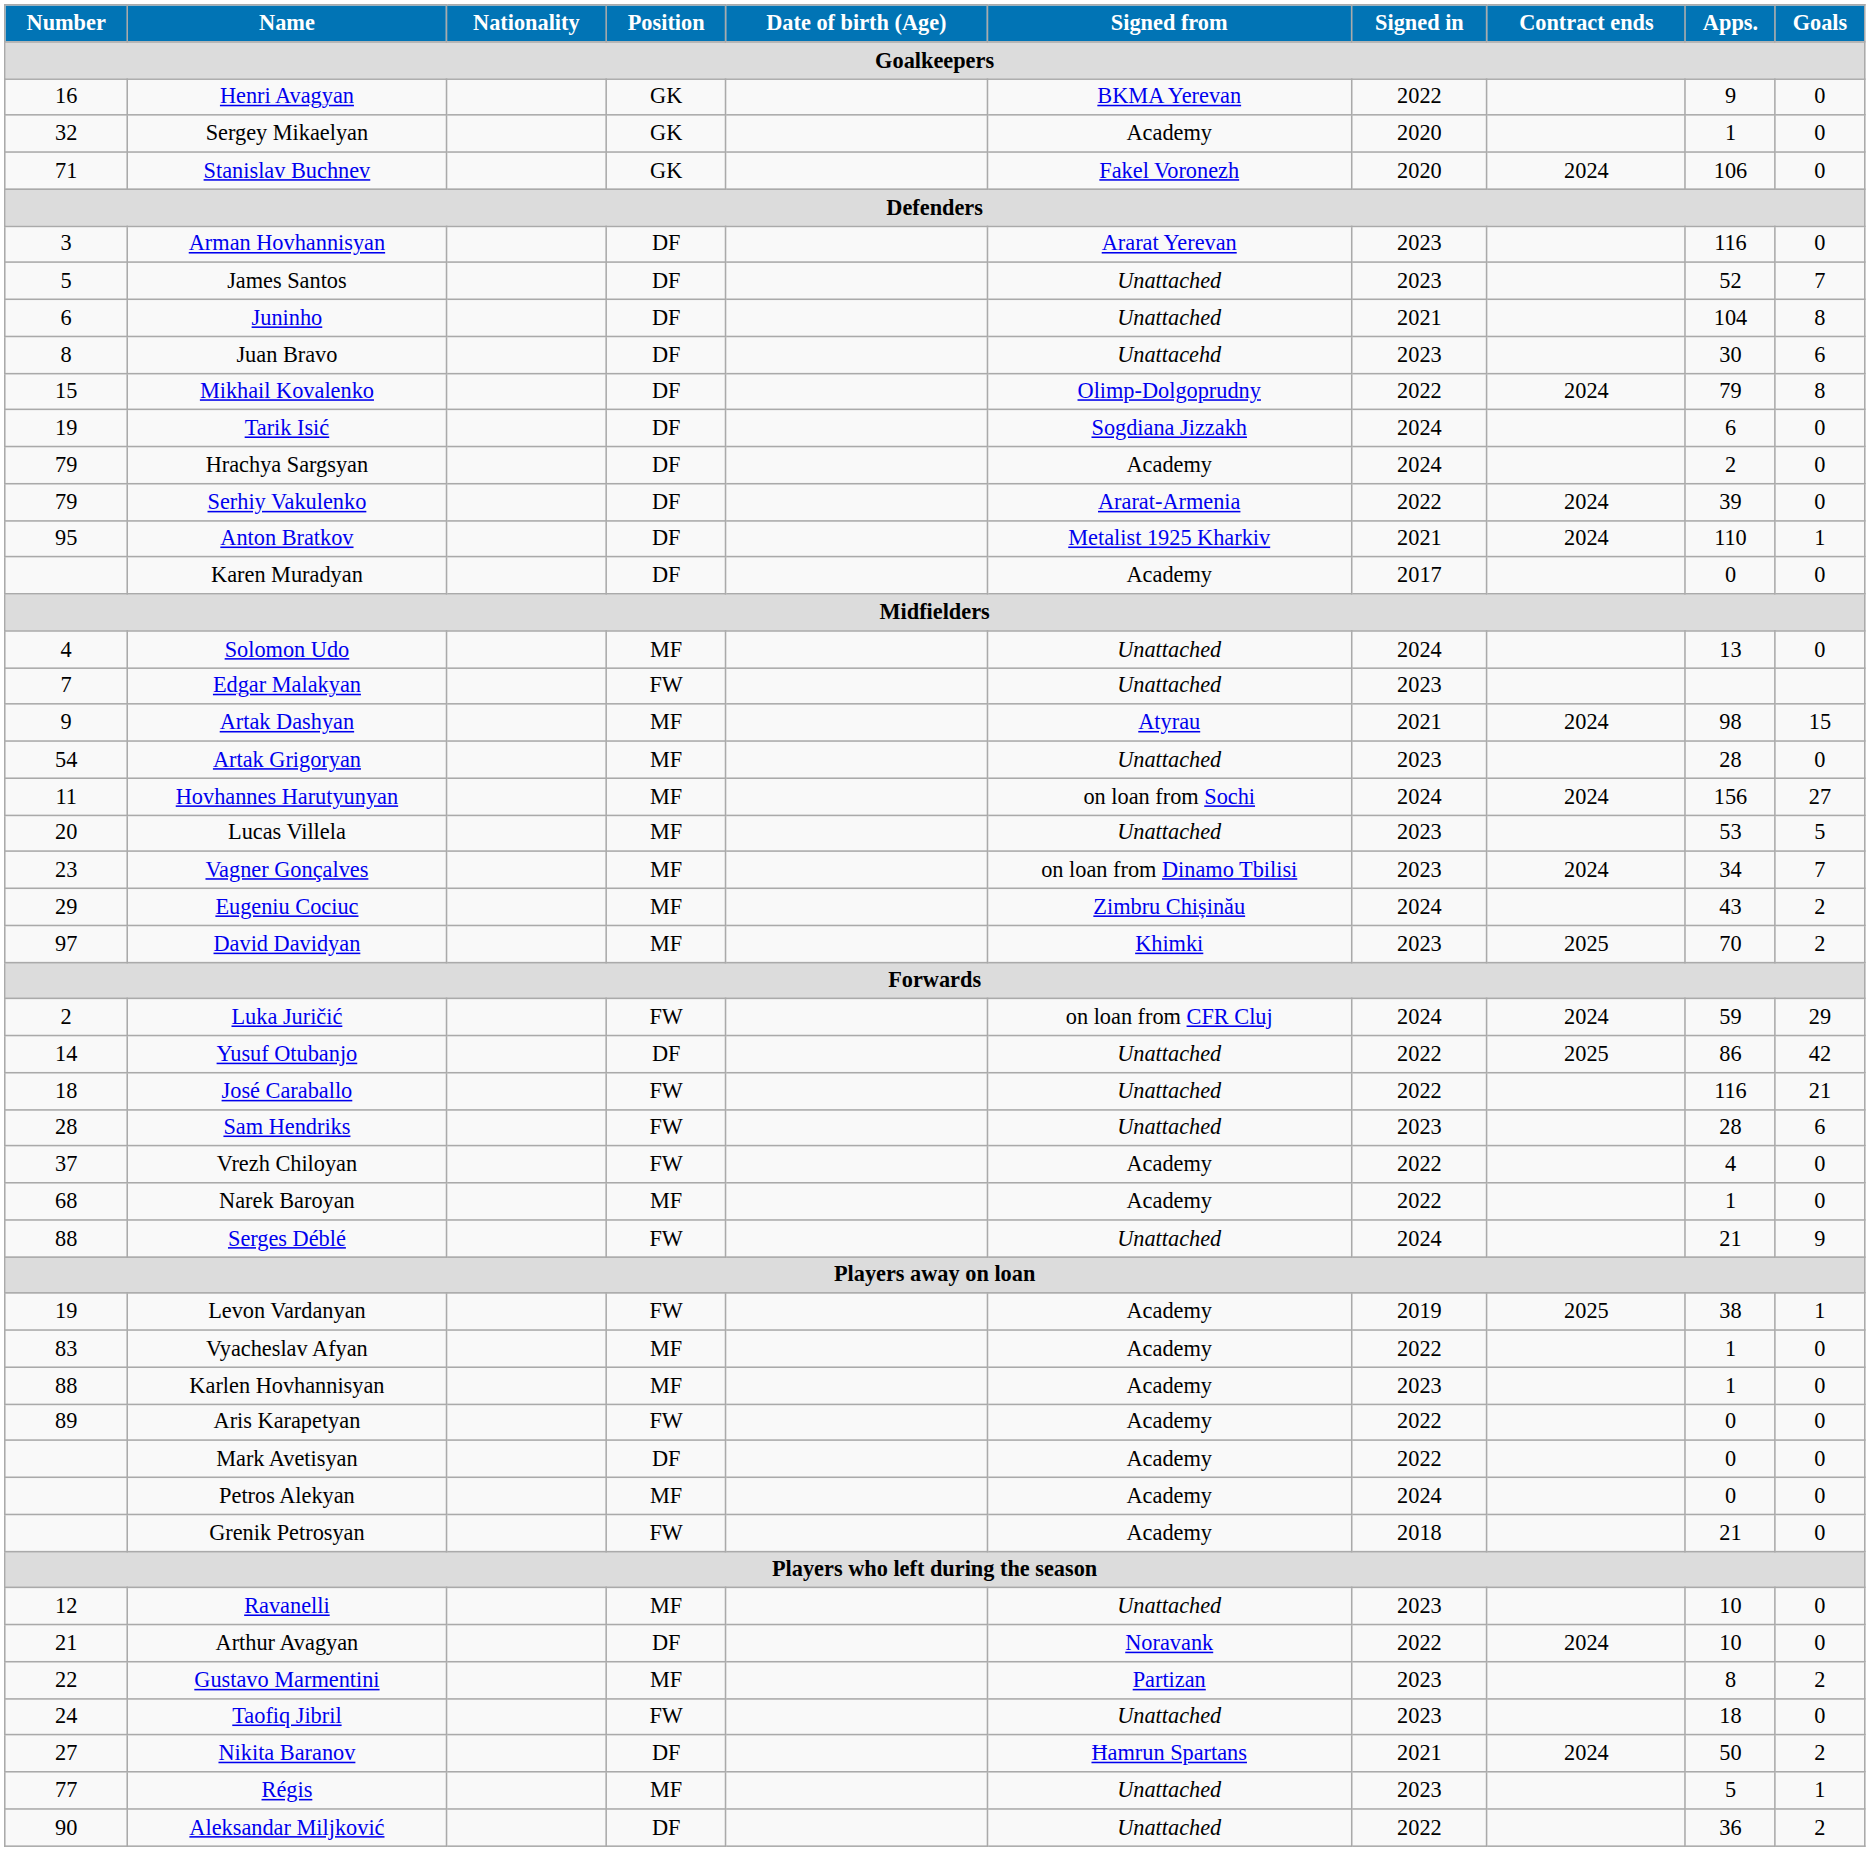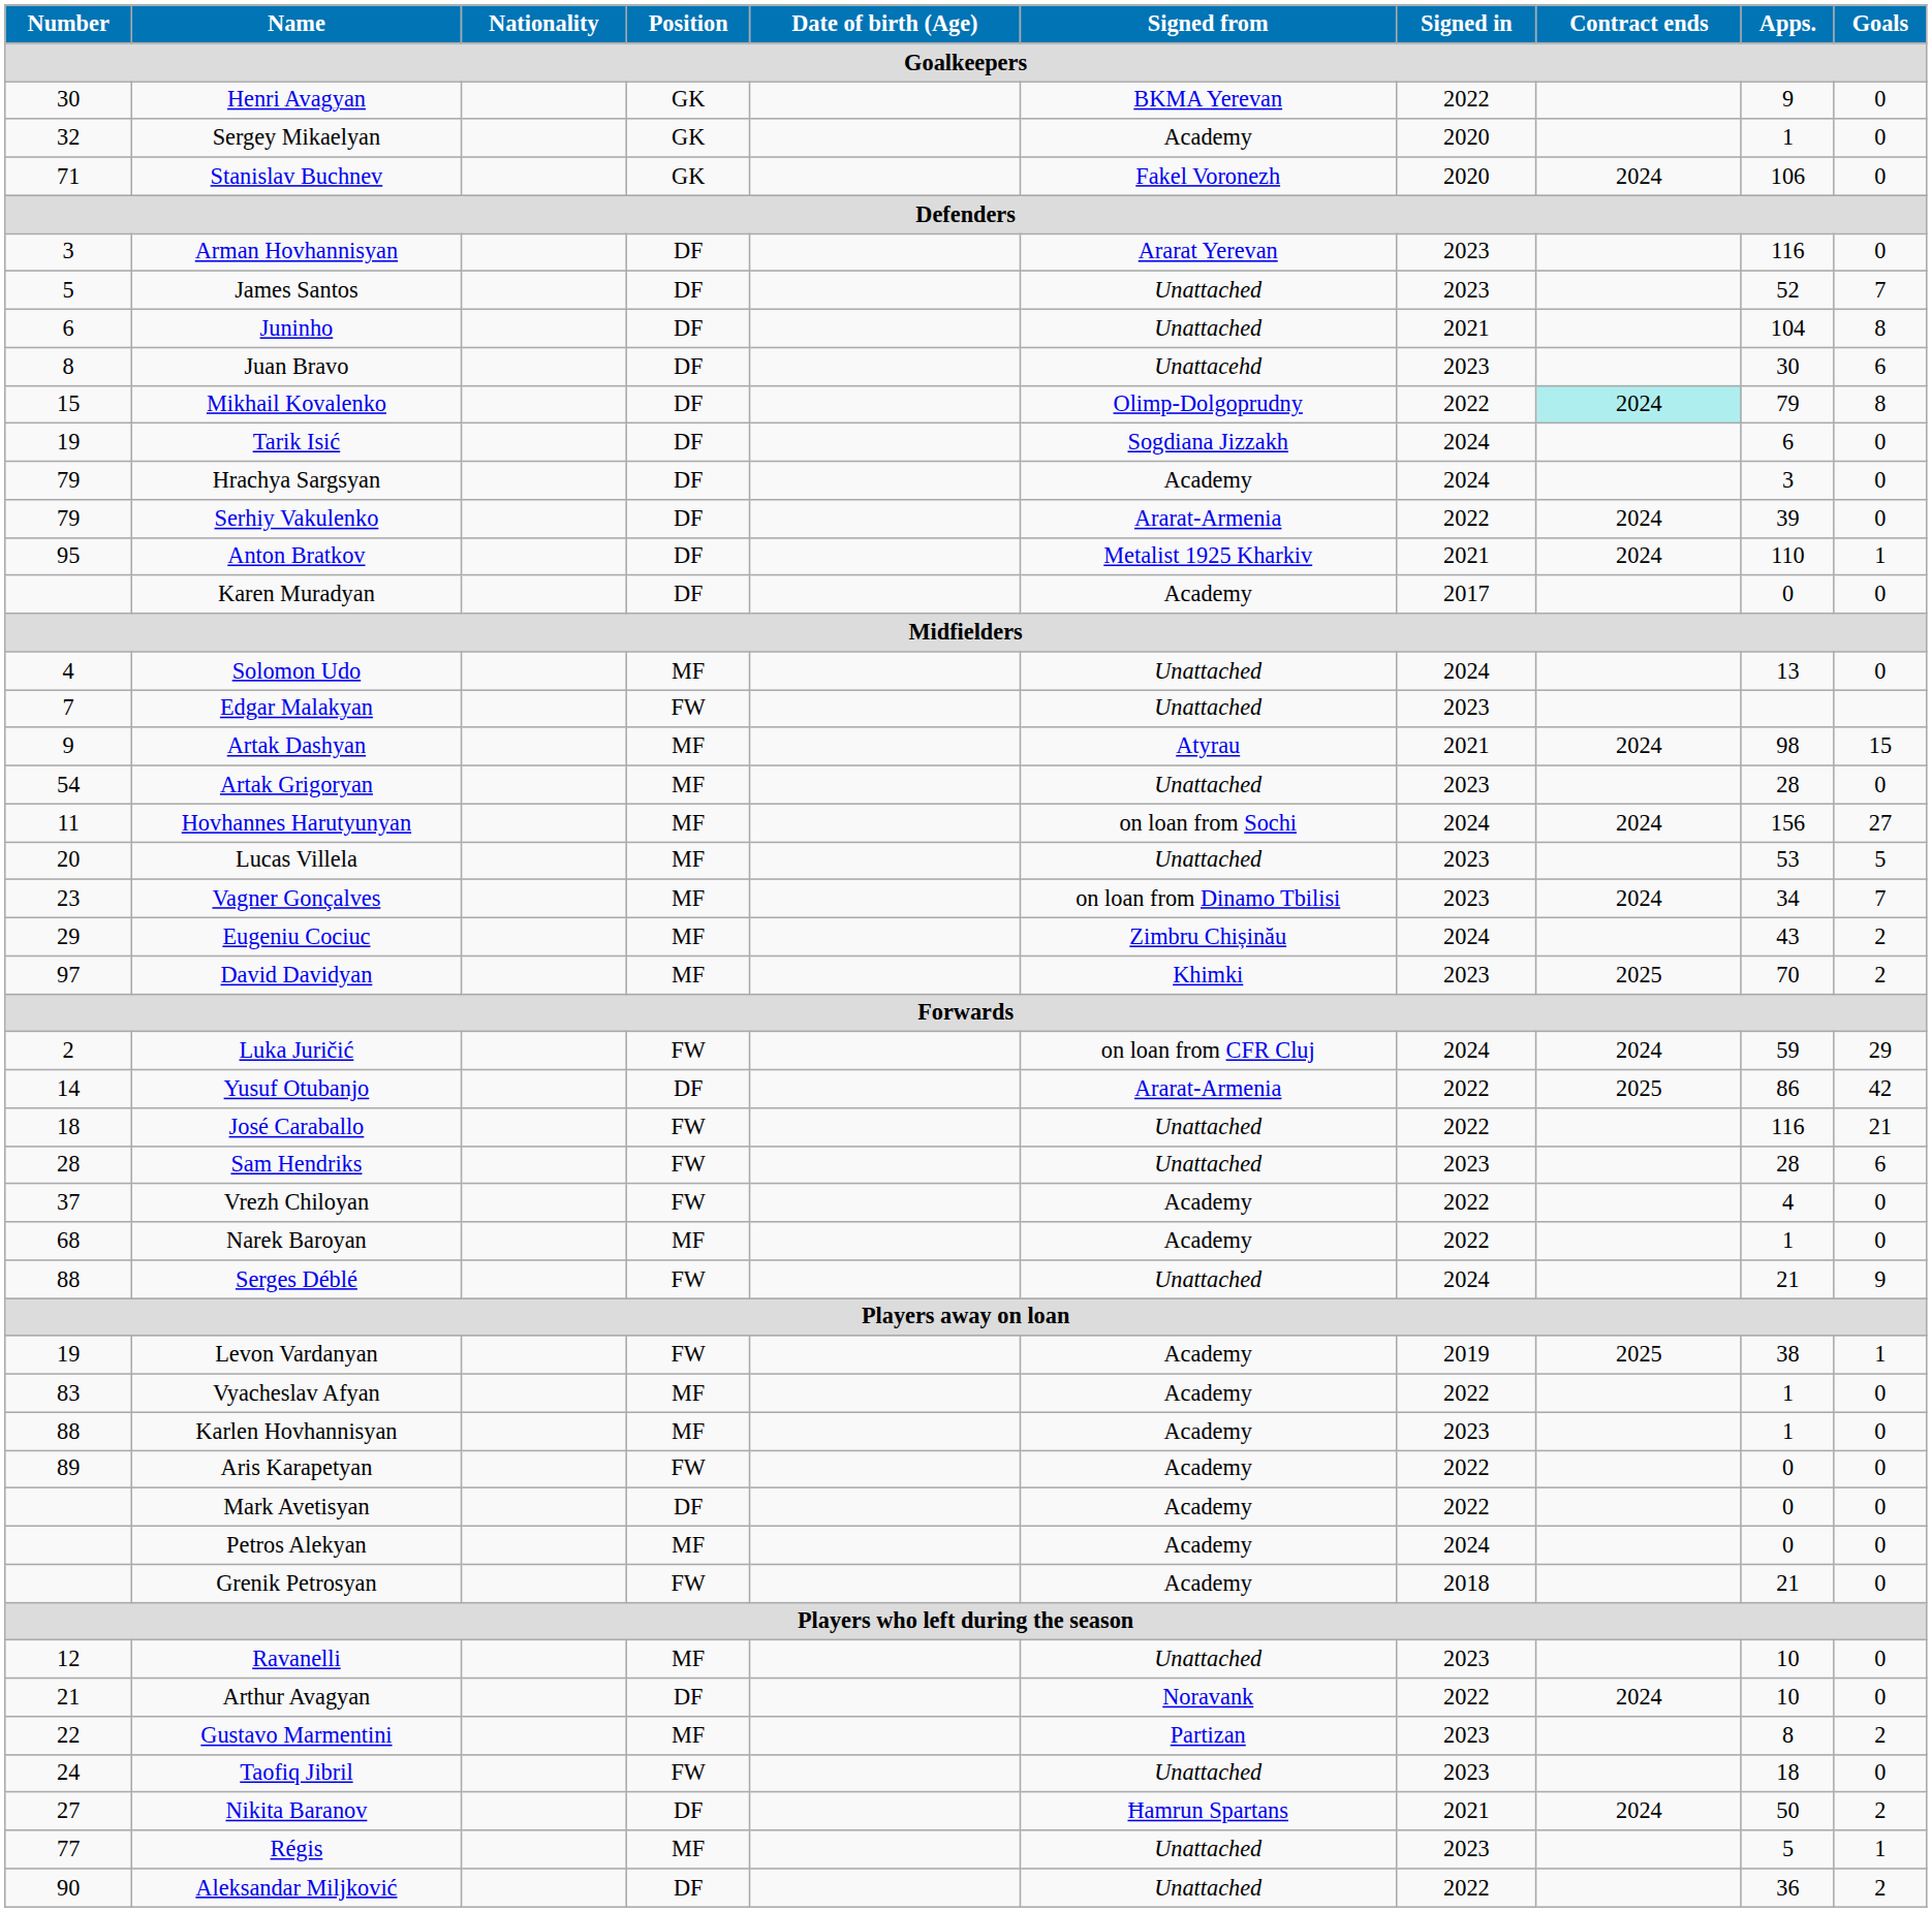 <table class="wikitable"  style="text-align:center; font-size:90%; width:95%;">
 <tr>
 <th style="background:#0174B5; color:#FFFFFF; text-align:center;">Number</th>
 <th style="background:#0174B5; color:#FFFFFF; text-align:center;">Name</th>
 <th style="background:#0174B5; color:#FFFFFF; text-align:center;">Nationality</th>
 <th style="background:#0174B5; color:#FFFFFF; text-align:center;">Position</th>
 <th style="background:#0174B5; color:#FFFFFF; text-align:center;">Date of birth (Age)</th>
 <th style="background:#0174B5; color:#FFFFFF; text-align:center;">Signed from</th>
 <th style="background:#0174B5; color:#FFFFFF; text-align:center;">Signed in</th>
 <th style="background:#0174B5; color:#FFFFFF; text-align:center;">Contract ends</th>
 <th style="background:#0174B5; color:#FFFFFF; text-align:center;">Apps.</th>
 <th style="background:#0174B5; color:#FFFFFF; text-align:center;">Goals</th>
 </tr>
 <tr>
 <th colspan="11"  style="background:#dcdcdc; text-align:center;">Goalkeepers</th>
 </tr>
 <tr>
-<td>16</td>
+<td>30</td>
 <td><a href='#'>Henri Avagyan</a></td>
 <td></td>
 <td>GK</td>
 <td></td>
 <td><a href='#'>BKMA Yerevan</a></td>
 <td>2022</td>
 <td></td>
 <td>9</td>
 <td>0</td>
 </tr>
 <tr>
 <td>32</td>
 <td>Sergey Mikaelyan</td>
 <td></td>
 <td>GK</td>
 <td></td>
 <td>Academy</td>
 <td>2020</td>
 <td></td>
 <td>1</td>
 <td>0</td>
 </tr>
 <tr>
 <td>71</td>
 <td><a href='#'>Stanislav Buchnev</a></td>
 <td></td>
 <td>GK</td>
 <td></td>
 <td><a href='#'>Fakel Voronezh</a></td>
 <td>2020</td>
 <td>2024</td>
 <td>106</td>
 <td>0</td>
 </tr>
 <tr>
 <th colspan="11"  style="background:#dcdcdc; text-align:center;">Defenders</th>
 </tr>
 <tr>
 <td>3</td>
 <td><a href='#'>Arman Hovhannisyan</a></td>
 <td></td>
 <td>DF</td>
 <td></td>
 <td><a href='#'>Ararat Yerevan</a></td>
 <td>2023</td>
 <td></td>
 <td>116</td>
 <td>0</td>
 </tr>
 <tr>
 <td>5</td>
 <td>James Santos</td>
 <td></td>
 <td>DF</td>
 <td></td>
 <td><em>Unattached</em></td>
 <td>2023</td>
 <td></td>
 <td>52</td>
 <td>7</td>
 </tr>
 <tr>
 <td>6</td>
 <td><a href='#'>Juninho</a></td>
 <td></td>
 <td>DF</td>
 <td></td>
 <td><em>Unattached</em></td>
 <td>2021</td>
 <td></td>
 <td>104</td>
 <td>8</td>
 </tr>
 <tr>
 <td>8</td>
 <td>Juan Bravo</td>
 <td></td>
 <td>DF</td>
 <td></td>
 <td><em>Unattacehd</em></td>
 <td>2023</td>
 <td></td>
 <td>30</td>
 <td>6</td>
 </tr>
 <tr>
 <td>15</td>
 <td><a href='#'>Mikhail Kovalenko</a></td>
 <td></td>
 <td>DF</td>
 <td></td>
 <td><a href='#'>Olimp-Dolgoprudny</a></td>
 <td>2022</td>
-<td>2024</td>
+<td style="background: paleturquoise;">2024</td>
 <td>79</td>
 <td>8</td>
 </tr>
 <tr>
 <td>19</td>
 <td><a href='#'>Tarik Isić</a></td>
 <td></td>
 <td>DF</td>
 <td></td>
 <td><a href='#'>Sogdiana Jizzakh</a></td>
 <td>2024</td>
 <td></td>
 <td>6</td>
 <td>0</td>
 </tr>
 <tr>
 <td>79</td>
 <td>Hrachya Sargsyan</td>
 <td></td>
 <td>DF</td>
 <td></td>
 <td>Academy</td>
 <td>2024</td>
 <td></td>
-<td>2</td>
+<td>3</td>
 <td>0</td>
 </tr>
 <tr>
 <td>79</td>
 <td><a href='#'>Serhiy Vakulenko</a></td>
 <td></td>
 <td>DF</td>
 <td></td>
 <td><a href='#'>Ararat-Armenia</a></td>
 <td>2022</td>
 <td>2024</td>
 <td>39</td>
 <td>0</td>
 </tr>
 <tr>
 <td>95</td>
 <td><a href='#'>Anton Bratkov</a></td>
 <td></td>
 <td>DF</td>
 <td></td>
 <td><a href='#'>Metalist 1925 Kharkiv</a></td>
 <td>2021</td>
 <td>2024</td>
 <td>110</td>
 <td>1</td>
 </tr>
 <tr>
 <td></td>
 <td>Karen Muradyan</td>
 <td></td>
 <td>DF</td>
 <td></td>
 <td>Academy</td>
 <td>2017</td>
 <td></td>
 <td>0</td>
 <td>0</td>
 </tr>
 <tr>
 <th colspan="11"  style="background:#dcdcdc; text-align:center;">Midfielders</th>
 </tr>
 <tr>
 <td>4</td>
 <td><a href='#'>Solomon Udo</a></td>
 <td></td>
 <td>MF</td>
 <td></td>
 <td><em>Unattached</em></td>
 <td>2024</td>
 <td></td>
 <td>13</td>
 <td>0</td>
 </tr>
 <tr>
 <td>7</td>
 <td><a href='#'>Edgar Malakyan</a></td>
 <td></td>
 <td>FW</td>
 <td></td>
 <td><em>Unattached</em></td>
 <td>2023</td>
 <td></td>
 <td></td>
 <td></td>
 </tr>
 <tr>
 <td>9</td>
 <td><a href='#'>Artak Dashyan</a></td>
 <td></td>
 <td>MF</td>
 <td></td>
 <td><a href='#'>Atyrau</a></td>
 <td>2021</td>
 <td>2024</td>
 <td>98</td>
 <td>15</td>
 </tr>
 <tr>
 <td>54</td>
 <td><a href='#'>Artak Grigoryan</a></td>
 <td></td>
 <td>MF</td>
 <td></td>
 <td><em>Unattached</em></td>
 <td>2023</td>
 <td></td>
 <td>28</td>
 <td>0</td>
 </tr>
 <tr>
 <td>11</td>
 <td><a href='#'>Hovhannes Harutyunyan</a></td>
 <td></td>
 <td>MF</td>
 <td></td>
 <td>on loan from <a href='#'>Sochi</a></td>
 <td>2024</td>
 <td>2024</td>
 <td>156</td>
 <td>27</td>
 </tr>
 <tr>
 <td>20</td>
 <td>Lucas Villela</td>
 <td></td>
 <td>MF</td>
 <td></td>
 <td><em>Unattached</em></td>
 <td>2023</td>
 <td></td>
 <td>53</td>
 <td>5</td>
 </tr>
 <tr>
 <td>23</td>
 <td><a href='#'>Vagner Gonçalves</a></td>
 <td></td>
 <td>MF</td>
 <td></td>
 <td>on loan from <a href='#'>Dinamo Tbilisi</a></td>
 <td>2023</td>
 <td>2024</td>
 <td>34</td>
 <td>7</td>
 </tr>
 <tr>
 <td>29</td>
 <td><a href='#'>Eugeniu Cociuc</a></td>
 <td></td>
 <td>MF</td>
 <td></td>
 <td><a href='#'>Zimbru Chișinău</a></td>
 <td>2024</td>
 <td></td>
 <td>43</td>
 <td>2</td>
 </tr>
 <tr>
 <td>97</td>
 <td><a href='#'>David Davidyan</a></td>
 <td></td>
 <td>MF</td>
 <td></td>
 <td><a href='#'>Khimki</a></td>
 <td>2023</td>
 <td>2025</td>
 <td>70</td>
 <td>2</td>
 </tr>
 <tr>
 <th colspan="11"  style="background:#dcdcdc; text-align:center;">Forwards</th>
 </tr>
 <tr>
 <td>2</td>
 <td><a href='#'>Luka Juričić</a></td>
 <td></td>
 <td>FW</td>
 <td></td>
 <td>on loan from <a href='#'>CFR Cluj</a></td>
 <td>2024</td>
 <td>2024</td>
 <td>59</td>
 <td>29</td>
 </tr>
 <tr>
 <td>14</td>
 <td><a href='#'>Yusuf Otubanjo</a></td>
 <td></td>
 <td>DF</td>
 <td></td>
-<td><em>Unattached</em></td>
+<td><a href='#'>Ararat-Armenia</a></td>
 <td>2022</td>
 <td>2025</td>
 <td>86</td>
 <td>42</td>
 </tr>
 <tr>
 <td>18</td>
 <td><a href='#'>José Caraballo</a></td>
 <td></td>
 <td>FW</td>
 <td></td>
 <td><em>Unattached</em></td>
 <td>2022</td>
 <td></td>
 <td>116</td>
 <td>21</td>
 </tr>
 <tr>
 <td>28</td>
 <td><a href='#'>Sam Hendriks</a></td>
 <td></td>
 <td>FW</td>
 <td></td>
 <td><em>Unattached</em></td>
 <td>2023</td>
 <td></td>
 <td>28</td>
 <td>6</td>
 </tr>
 <tr>
 <td>37</td>
 <td>Vrezh Chiloyan</td>
 <td></td>
 <td>FW</td>
 <td></td>
 <td>Academy</td>
 <td>2022</td>
 <td></td>
 <td>4</td>
 <td>0</td>
 </tr>
 <tr>
 <td>68</td>
 <td>Narek Baroyan</td>
 <td></td>
 <td>MF</td>
 <td></td>
 <td>Academy</td>
 <td>2022</td>
 <td></td>
 <td>1</td>
 <td>0</td>
 </tr>
 <tr>
 <td>88</td>
 <td><a href='#'>Serges Déblé</a></td>
 <td></td>
 <td>FW</td>
 <td></td>
 <td><em>Unattached</em></td>
 <td>2024</td>
 <td></td>
 <td>21</td>
 <td>9</td>
 </tr>
 <tr>
 <th colspan="11"  style="background:#dcdcdc; text-align:center;">Players away on loan</th>
 </tr>
 <tr>
 <td>19</td>
 <td>Levon Vardanyan</td>
 <td></td>
 <td>FW</td>
 <td></td>
 <td>Academy</td>
 <td>2019</td>
 <td>2025</td>
 <td>38</td>
 <td>1</td>
 </tr>
 <tr>
 <td>83</td>
 <td>Vyacheslav Afyan</td>
 <td></td>
 <td>MF</td>
 <td></td>
 <td>Academy</td>
 <td>2022</td>
 <td></td>
 <td>1</td>
 <td>0</td>
 </tr>
 <tr>
 <td>88</td>
 <td>Karlen Hovhannisyan</td>
 <td></td>
 <td>MF</td>
 <td></td>
 <td>Academy</td>
 <td>2023</td>
 <td></td>
 <td>1</td>
 <td>0</td>
 </tr>
 <tr>
 <td>89</td>
 <td>Aris Karapetyan</td>
 <td></td>
 <td>FW</td>
 <td></td>
 <td>Academy</td>
 <td>2022</td>
 <td></td>
 <td>0</td>
 <td>0</td>
 </tr>
 <tr>
 <td></td>
 <td>Mark Avetisyan</td>
 <td></td>
 <td>DF</td>
 <td></td>
 <td>Academy</td>
 <td>2022</td>
 <td></td>
 <td>0</td>
 <td>0</td>
 </tr>
 <tr>
 <td></td>
 <td>Petros Alekyan</td>
 <td></td>
 <td>MF</td>
 <td></td>
 <td>Academy</td>
 <td>2024</td>
 <td></td>
 <td>0</td>
 <td>0</td>
 </tr>
 <tr>
 <td></td>
 <td>Grenik Petrosyan</td>
 <td></td>
 <td>FW</td>
 <td></td>
 <td>Academy</td>
 <td>2018</td>
 <td></td>
 <td>21</td>
 <td>0</td>
 </tr>
 <tr>
 <th colspan="11"  style="background:#dcdcdc; text-align:center;">Players who left during the season</th>
 </tr>
 <tr>
 <td>12</td>
 <td><a href='#'>Ravanelli</a></td>
 <td></td>
 <td>MF</td>
 <td></td>
 <td><em>Unattached</em></td>
 <td>2023</td>
 <td></td>
 <td>10</td>
 <td>0</td>
 </tr>
 <tr>
 <td>21</td>
 <td>Arthur Avagyan</td>
 <td></td>
 <td>DF</td>
 <td></td>
 <td><a href='#'>Noravank</a></td>
 <td>2022</td>
 <td>2024</td>
 <td>10</td>
 <td>0</td>
 </tr>
 <tr>
 <td>22</td>
 <td><a href='#'>Gustavo Marmentini</a></td>
 <td></td>
 <td>MF</td>
 <td></td>
 <td><a href='#'>Partizan</a></td>
 <td>2023</td>
 <td></td>
 <td>8</td>
 <td>2</td>
 </tr>
 <tr>
 <td>24</td>
 <td><a href='#'>Taofiq Jibril</a></td>
 <td></td>
 <td>FW</td>
 <td></td>
 <td><em>Unattached</em></td>
 <td>2023</td>
 <td></td>
 <td>18</td>
 <td>0</td>
 </tr>
 <tr>
 <td>27</td>
 <td><a href='#'>Nikita Baranov</a></td>
 <td></td>
 <td>DF</td>
 <td></td>
 <td><a href='#'>Ħamrun Spartans</a></td>
 <td>2021</td>
 <td>2024</td>
 <td>50</td>
 <td>2</td>
 </tr>
 <tr>
 <td>77</td>
 <td><a href='#'>Régis</a></td>
 <td></td>
 <td>MF</td>
 <td></td>
 <td><em>Unattached</em></td>
 <td>2023</td>
 <td></td>
 <td>5</td>
 <td>1</td>
 </tr>
 <tr>
 <td>90</td>
 <td><a href='#'>Aleksandar Miljković</a></td>
 <td></td>
 <td>DF</td>
 <td></td>
 <td><em>Unattached</em></td>
 <td>2022</td>
 <td></td>
 <td>36</td>
 <td>2</td>
 </tr>
 </table>
